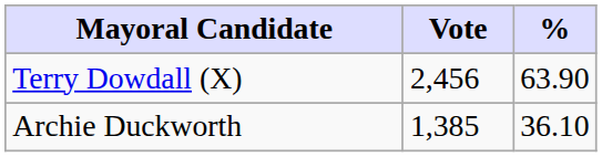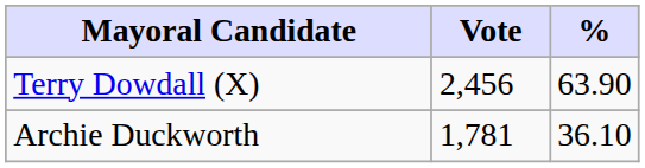 <table class="wikitable">
 <tr>
 <th style="background:#ddf; width:200px;">Mayoral Candidate </th>
 <th style="background:#ddf; width:50px;">Vote</th>
 <th style="background:#ddf; width:30px;">%</th>
 </tr>
 <tr>
 <td><a href='#'>Terry Dowdall</a> (X)</td>
 <td>2,456</td>
 <td>63.90</td>
 </tr>
 <tr>
 <td>Archie Duckworth</td>
-<td>1,385</td>
+<td>1,781</td>
 <td>36.10</td>
 </tr>
 </table>
